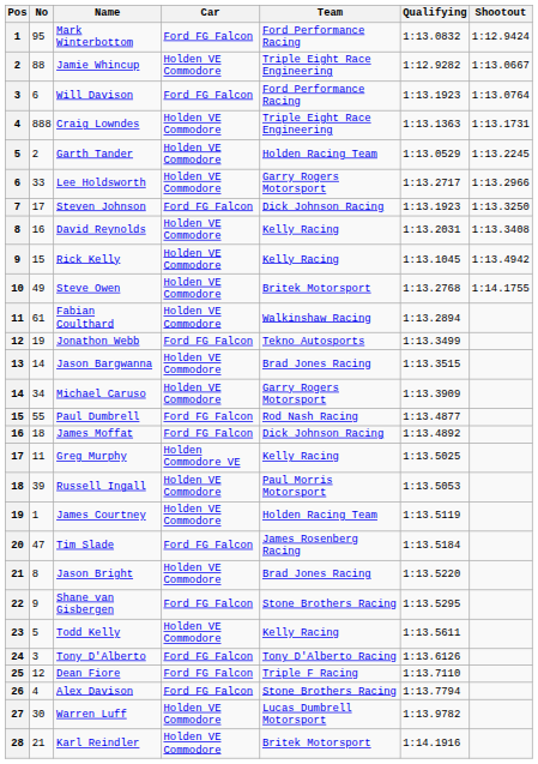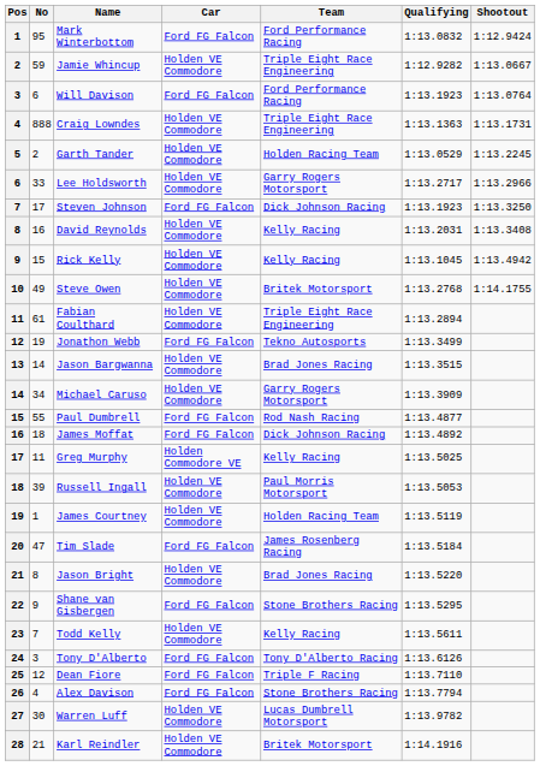 <table class="wikitable" style="font-size: 95%;">
 <tr>
 <th>Pos</th>
 <th>No</th>
 <th>Name</th>
 <th>Car</th>
 <th>Team</th>
 <th>Qualifying</th>
 <th>Shootout</th>
 </tr>
 <tr>
 <th>1</th>
 <td>95</td>
 <td><a href='#'>Mark Winterbottom</a></td>
 <td><a href='#'>Ford FG Falcon</a></td>
 <td><a href='#'>Ford Performance Racing</a></td>
 <td>1:13.0832</td>
 <td>1:12.9424</td>
 </tr>
 <tr>
 <th>2</th>
-<td>88</td>
+<td>59</td>
 <td><a href='#'>Jamie Whincup</a></td>
 <td><a href='#'>Holden VE Commodore</a></td>
 <td><a href='#'>Triple Eight Race Engineering</a></td>
 <td>1:12.9282</td>
 <td>1:13.0667</td>
 </tr>
 <tr>
 <th>3</th>
 <td>6</td>
 <td><a href='#'>Will Davison</a></td>
 <td><a href='#'>Ford FG Falcon</a></td>
 <td><a href='#'>Ford Performance Racing</a></td>
 <td>1:13.1923</td>
 <td>1:13.0764</td>
 </tr>
 <tr>
 <th>4</th>
 <td>888</td>
 <td><a href='#'>Craig Lowndes</a></td>
 <td><a href='#'>Holden VE Commodore</a></td>
 <td><a href='#'>Triple Eight Race Engineering</a></td>
 <td>1:13.1363</td>
 <td>1:13.1731</td>
 </tr>
 <tr>
 <th>5</th>
 <td>2</td>
 <td><a href='#'>Garth Tander</a></td>
 <td><a href='#'>Holden VE Commodore</a></td>
 <td><a href='#'>Holden Racing Team</a></td>
 <td>1:13.0529</td>
 <td>1:13.2245</td>
 </tr>
 <tr>
 <th>6</th>
 <td>33</td>
 <td><a href='#'>Lee Holdsworth</a></td>
 <td><a href='#'>Holden VE Commodore</a></td>
 <td><a href='#'>Garry Rogers Motorsport</a></td>
 <td>1:13.2717</td>
 <td>1:13.2966</td>
 </tr>
 <tr>
 <th>7</th>
 <td>17</td>
 <td><a href='#'>Steven Johnson</a></td>
 <td><a href='#'>Ford FG Falcon</a></td>
 <td><a href='#'>Dick Johnson Racing</a></td>
 <td>1:13.1923</td>
 <td>1:13.3250</td>
 </tr>
 <tr>
 <th>8</th>
 <td>16</td>
 <td><a href='#'>David Reynolds</a></td>
 <td><a href='#'>Holden VE Commodore</a></td>
 <td><a href='#'>Kelly Racing</a></td>
 <td>1:13.2031</td>
 <td>1:13.3408</td>
 </tr>
 <tr>
 <th>9</th>
 <td>15</td>
 <td><a href='#'>Rick Kelly</a></td>
 <td><a href='#'>Holden VE Commodore</a></td>
 <td><a href='#'>Kelly Racing</a></td>
 <td>1:13.1045</td>
 <td>1:13.4942</td>
 </tr>
 <tr>
 <th>10</th>
 <td>49</td>
 <td><a href='#'>Steve Owen</a></td>
 <td><a href='#'>Holden VE Commodore</a></td>
 <td><a href='#'>Britek Motorsport</a></td>
 <td>1:13.2768</td>
 <td>1:14.1755</td>
 </tr>
 <tr>
 <th>11</th>
 <td>61</td>
 <td><a href='#'>Fabian Coulthard</a></td>
 <td><a href='#'>Holden VE Commodore</a></td>
-<td><a href='#'>Walkinshaw Racing</a></td>
+<td><a href='#'>Triple Eight Race Engineering</a></td>
 <td>1:13.2894</td>
 <td></td>
 </tr>
 <tr>
 <th>12</th>
 <td>19</td>
 <td><a href='#'>Jonathon Webb</a></td>
 <td><a href='#'>Ford FG Falcon</a></td>
 <td><a href='#'>Tekno Autosports</a></td>
 <td>1:13.3499</td>
 <td></td>
 </tr>
 <tr>
 <th>13</th>
 <td>14</td>
 <td><a href='#'>Jason Bargwanna</a></td>
 <td><a href='#'>Holden VE Commodore</a></td>
 <td><a href='#'>Brad Jones Racing</a></td>
 <td>1:13.3515</td>
 <td></td>
 </tr>
 <tr>
 <th>14</th>
 <td>34</td>
 <td><a href='#'>Michael Caruso</a></td>
 <td><a href='#'>Holden VE Commodore</a></td>
 <td><a href='#'>Garry Rogers Motorsport</a></td>
 <td>1:13.3909</td>
 <td></td>
 </tr>
 <tr>
 <th>15</th>
 <td>55</td>
 <td><a href='#'>Paul Dumbrell</a></td>
 <td><a href='#'>Ford FG Falcon</a></td>
 <td><a href='#'>Rod Nash Racing</a></td>
 <td>1:13.4877</td>
 <td></td>
 </tr>
 <tr>
 <th>16</th>
 <td>18</td>
 <td><a href='#'>James Moffat</a></td>
 <td><a href='#'>Ford FG Falcon</a></td>
 <td><a href='#'>Dick Johnson Racing</a></td>
 <td>1:13.4892</td>
 <td></td>
 </tr>
 <tr>
 <th>17</th>
 <td>11</td>
 <td><a href='#'>Greg Murphy</a></td>
 <td><a href='#'>Holden Commodore VE</a></td>
 <td><a href='#'>Kelly Racing</a></td>
 <td>1:13.5025</td>
 <td></td>
 </tr>
 <tr>
 <th>18</th>
 <td>39</td>
 <td><a href='#'>Russell Ingall</a></td>
 <td><a href='#'>Holden VE Commodore</a></td>
 <td><a href='#'>Paul Morris Motorsport</a></td>
 <td>1:13.5053</td>
 <td></td>
 </tr>
 <tr>
 <th>19</th>
 <td>1</td>
 <td><a href='#'>James Courtney</a></td>
 <td><a href='#'>Holden VE Commodore</a></td>
 <td><a href='#'>Holden Racing Team</a></td>
 <td>1:13.5119</td>
 <td></td>
 </tr>
 <tr>
 <th>20</th>
 <td>47</td>
 <td><a href='#'>Tim Slade</a></td>
 <td><a href='#'>Ford FG Falcon</a></td>
 <td><a href='#'>James Rosenberg Racing</a></td>
 <td>1:13.5184</td>
 <td></td>
 </tr>
 <tr>
 <th>21</th>
 <td>8</td>
 <td><a href='#'>Jason Bright</a></td>
 <td><a href='#'>Holden VE Commodore</a></td>
 <td><a href='#'>Brad Jones Racing</a></td>
 <td>1:13.5220</td>
 <td></td>
 </tr>
 <tr>
 <th>22</th>
 <td>9</td>
 <td><a href='#'>Shane van Gisbergen</a></td>
 <td><a href='#'>Ford FG Falcon</a></td>
 <td><a href='#'>Stone Brothers Racing</a></td>
 <td>1:13.5295</td>
 <td></td>
 </tr>
 <tr>
 <th>23</th>
-<td>5</td>
+<td>7</td>
 <td><a href='#'>Todd Kelly</a></td>
 <td><a href='#'>Holden VE Commodore</a></td>
 <td><a href='#'>Kelly Racing</a></td>
 <td>1:13.5611</td>
 <td></td>
 </tr>
 <tr>
 <th>24</th>
 <td>3</td>
 <td><a href='#'>Tony D'Alberto</a></td>
 <td><a href='#'>Ford FG Falcon</a></td>
 <td><a href='#'>Tony D'Alberto Racing</a></td>
 <td>1:13.6126</td>
 <td></td>
 </tr>
 <tr>
 <th>25</th>
 <td>12</td>
 <td><a href='#'>Dean Fiore</a></td>
 <td><a href='#'>Ford FG Falcon</a></td>
 <td><a href='#'>Triple F Racing</a></td>
 <td>1:13.7110</td>
 <td></td>
 </tr>
 <tr>
 <th>26</th>
 <td>4</td>
 <td><a href='#'>Alex Davison</a></td>
 <td><a href='#'>Ford FG Falcon</a></td>
 <td><a href='#'>Stone Brothers Racing</a></td>
 <td>1:13.7794</td>
 <td></td>
 </tr>
 <tr>
 <th>27</th>
 <td>30</td>
 <td><a href='#'>Warren Luff</a></td>
 <td><a href='#'>Holden VE Commodore</a></td>
 <td><a href='#'>Lucas Dumbrell Motorsport</a></td>
 <td>1:13.9782</td>
 <td></td>
 </tr>
 <tr>
 <th>28</th>
 <td>21</td>
 <td><a href='#'>Karl Reindler</a></td>
 <td><a href='#'>Holden VE Commodore</a></td>
 <td><a href='#'>Britek Motorsport</a></td>
 <td>1:14.1916</td>
 <td></td>
 </tr>
 </table>
